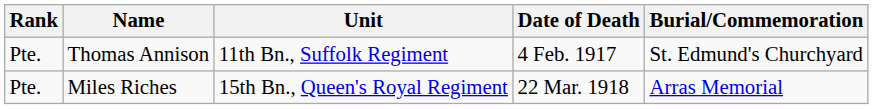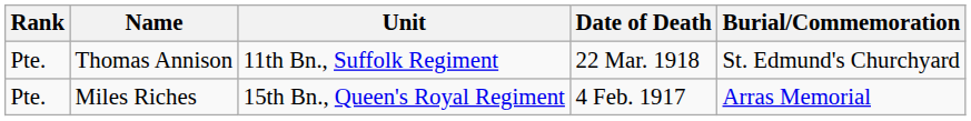 <table class="wikitable">
 <tr>
 <th>Rank</th>
 <th>Name</th>
 <th>Unit</th>
 <th>Date of Death</th>
 <th>Burial/Commemoration</th>
 </tr>
 <tr>
 <td>Pte.</td>
 <td>Thomas Annison</td>
 <td>11th Bn., <a href='#'>Suffolk Regiment</a></td>
-<td>4 Feb. 1917</td>
+<td>22 Mar. 1918</td>
 <td>St. Edmund's Churchyard</td>
 </tr>
 <tr>
 <td>Pte.</td>
 <td>Miles Riches</td>
 <td>15th Bn., <a href='#'>Queen's Royal Regiment</a></td>
-<td>22 Mar. 1918</td>
+<td>4 Feb. 1917</td>
 <td><a href='#'>Arras Memorial</a></td>
 </tr>
 </table>
